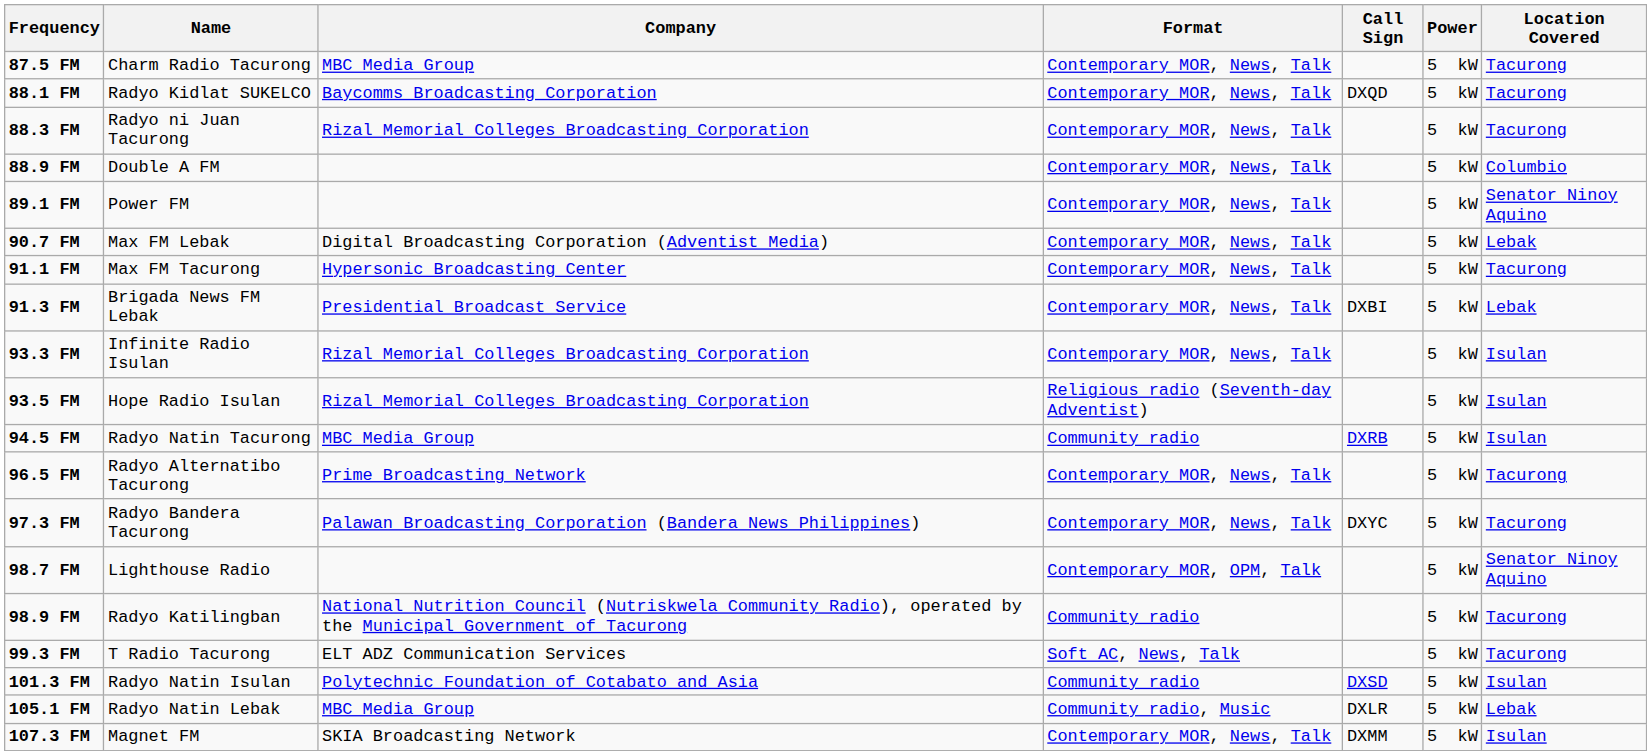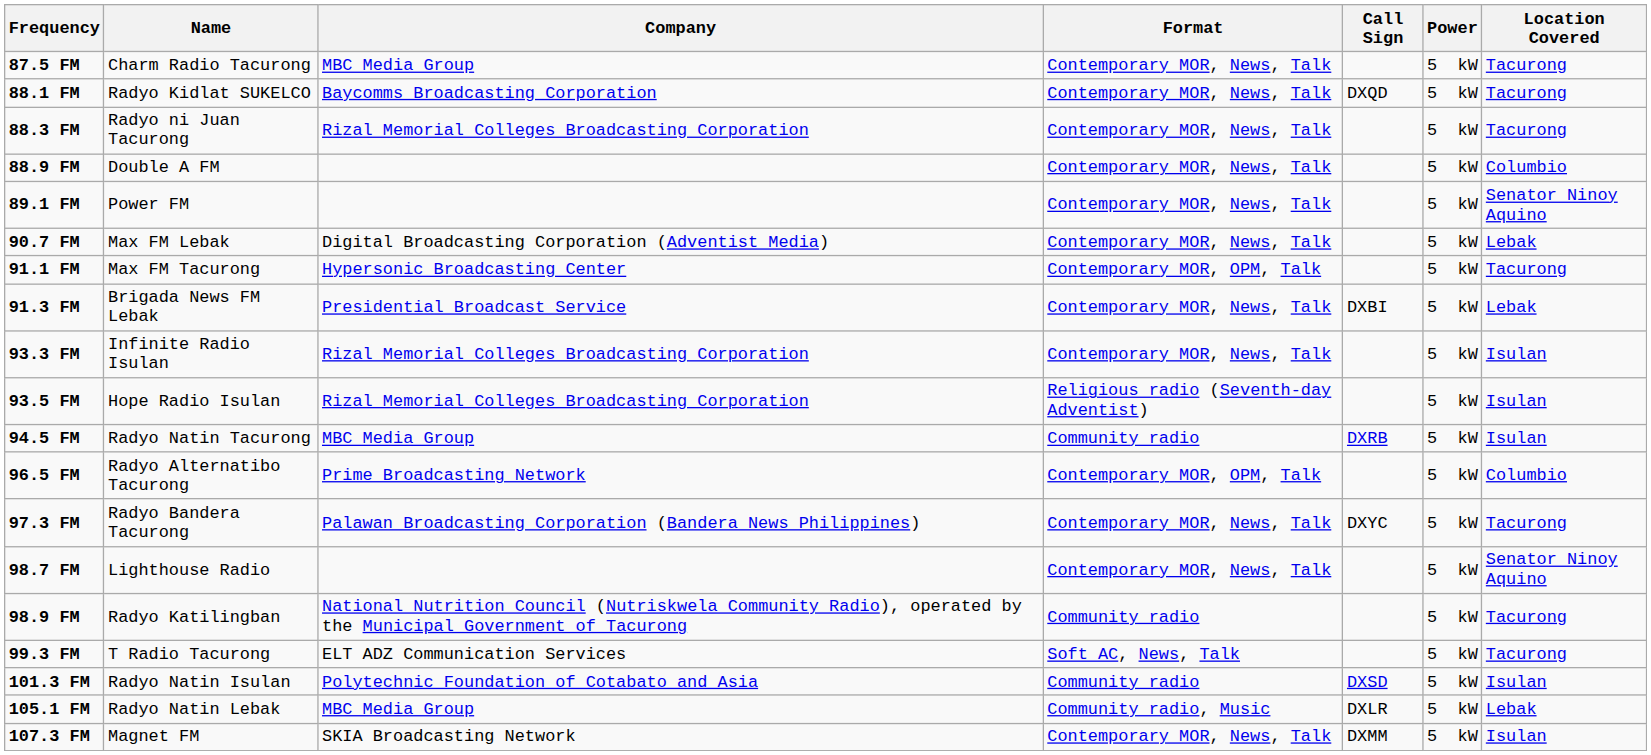 <table class="sortable wikitable" style="width:100%">
 <tr>
 <th>Frequency</th>
 <th>Name</th>
 <th>Company</th>
 <th>Format</th>
 <th>Call Sign</th>
 <th>Power</th>
 <th>Location Covered</th>
 </tr>
 <tr>
 <td><strong>87.5 FM</strong></td>
 <td>Charm Radio Tacurong</td>
 <td><a href='#'>MBC Media Group</a></td>
 <td><a href='#'>Contemporary MOR</a>, <a href='#'>News</a>, <a href='#'>Talk</a></td>
 <td></td>
 <td>5  kW</td>
 <td><a href='#'>Tacurong</a></td>
 </tr>
 <tr>
 <td><strong>88.1 FM</strong></td>
 <td>Radyo Kidlat SUKELCO</td>
 <td><a href='#'>Baycomms Broadcasting Corporation</a></td>
 <td><a href='#'>Contemporary MOR</a>, <a href='#'>News</a>, <a href='#'>Talk</a></td>
 <td>DXQD</td>
 <td>5  kW</td>
 <td><a href='#'>Tacurong</a></td>
 </tr>
 <tr>
 <td><strong>88.3 FM</strong></td>
 <td>Radyo ni Juan Tacurong</td>
 <td><a href='#'>Rizal Memorial Colleges Broadcasting Corporation</a></td>
 <td><a href='#'>Contemporary MOR</a>, <a href='#'>News</a>, <a href='#'>Talk</a></td>
 <td></td>
 <td>5  kW</td>
 <td><a href='#'>Tacurong</a></td>
 </tr>
 <tr>
 <td><strong>88.9 FM</strong></td>
 <td>Double A FM</td>
 <td></td>
 <td><a href='#'>Contemporary MOR</a>, <a href='#'>News</a>, <a href='#'>Talk</a></td>
 <td></td>
 <td>5  kW</td>
 <td><a href='#'>Columbio</a></td>
 </tr>
 <tr>
 <td><strong>89.1 FM</strong></td>
 <td>Power FM</td>
 <td></td>
 <td><a href='#'>Contemporary MOR</a>, <a href='#'>News</a>, <a href='#'>Talk</a></td>
 <td></td>
 <td>5  kW</td>
 <td><a href='#'>Senator Ninoy Aquino</a></td>
 </tr>
 <tr>
 <td><strong>90.7 FM</strong></td>
 <td>Max FM Lebak</td>
 <td>Digital Broadcasting Corporation (<a href='#'>Adventist Media</a>)</td>
 <td><a href='#'>Contemporary MOR</a>, <a href='#'>News</a>, <a href='#'>Talk</a></td>
 <td></td>
 <td>5  kW</td>
 <td><a href='#'>Lebak</a></td>
 </tr>
 <tr>
 <td><strong>91.1 FM</strong></td>
 <td>Max FM Tacurong</td>
 <td><a href='#'>Hypersonic Broadcasting Center</a></td>
-<td><a href='#'>Contemporary MOR</a>, <a href='#'>News</a>, <a href='#'>Talk</a></td>
+<td><a href='#'>Contemporary MOR</a>, <a href='#'>OPM</a>, <a href='#'>Talk</a></td>
 <td></td>
 <td>5  kW</td>
 <td><a href='#'>Tacurong</a></td>
 </tr>
 <tr>
 <td><strong>91.3 FM</strong></td>
 <td>Brigada News FM Lebak</td>
 <td><a href='#'>Presidential Broadcast Service</a></td>
 <td><a href='#'>Contemporary MOR</a>, <a href='#'>News</a>, <a href='#'>Talk</a></td>
 <td>DXBI</td>
 <td>5  kW</td>
 <td><a href='#'>Lebak</a></td>
 </tr>
 <tr>
 <td><strong>93.3 FM</strong></td>
 <td>Infinite Radio Isulan</td>
 <td><a href='#'>Rizal Memorial Colleges Broadcasting Corporation</a></td>
 <td><a href='#'>Contemporary MOR</a>, <a href='#'>News</a>, <a href='#'>Talk</a></td>
 <td></td>
 <td>5  kW</td>
 <td><a href='#'>Isulan</a></td>
 </tr>
 <tr>
 <td><strong>93.5 FM</strong></td>
 <td>Hope Radio Isulan</td>
 <td><a href='#'>Rizal Memorial Colleges Broadcasting Corporation</a></td>
 <td><a href='#'>Religious radio</a> (<a href='#'>Seventh-day Adventist</a>)</td>
 <td></td>
 <td>5  kW</td>
 <td><a href='#'>Isulan</a></td>
 </tr>
 <tr>
 <td><strong>94.5 FM</strong></td>
 <td>Radyo Natin Tacurong</td>
 <td><a href='#'>MBC Media Group</a></td>
 <td><a href='#'>Community radio</a></td>
 <td><a href='#'>DXRB</a></td>
 <td>5  kW</td>
 <td><a href='#'>Isulan</a></td>
 </tr>
 <tr>
 <td><strong>96.5 FM</strong></td>
 <td>Radyo Alternatibo Tacurong</td>
 <td><a href='#'>Prime Broadcasting Network</a></td>
-<td><a href='#'>Contemporary MOR</a>, <a href='#'>News</a>, <a href='#'>Talk</a></td>
+<td><a href='#'>Contemporary MOR</a>, <a href='#'>OPM</a>, <a href='#'>Talk</a></td>
 <td></td>
 <td>5  kW</td>
-<td><a href='#'>Tacurong</a></td>
+<td><a href='#'>Columbio</a></td>
 </tr>
 <tr>
 <td><strong>97.3 FM</strong></td>
 <td>Radyo Bandera Tacurong</td>
 <td><a href='#'>Palawan Broadcasting Corporation</a> (<a href='#'>Bandera News Philippines</a>)</td>
 <td><a href='#'>Contemporary MOR</a>, <a href='#'>News</a>, <a href='#'>Talk</a></td>
 <td>DXYC</td>
 <td>5  kW</td>
 <td><a href='#'>Tacurong</a></td>
 </tr>
 <tr>
 <td><strong>98.7 FM</strong></td>
 <td>Lighthouse Radio</td>
 <td></td>
-<td><a href='#'>Contemporary MOR</a>, <a href='#'>OPM</a>, <a href='#'>Talk</a></td>
+<td><a href='#'>Contemporary MOR</a>, <a href='#'>News</a>, <a href='#'>Talk</a></td>
 <td></td>
 <td>5  kW</td>
 <td><a href='#'>Senator Ninoy Aquino</a></td>
 </tr>
 <tr>
 <td><strong>98.9 FM</strong></td>
 <td>Radyo Katilingban</td>
 <td><a href='#'>National Nutrition Council</a> (<a href='#'>Nutriskwela Community Radio</a>), operated by the <a href='#'>Municipal Government of Tacurong</a></td>
 <td><a href='#'>Community radio</a></td>
 <td></td>
 <td>5  kW</td>
 <td><a href='#'>Tacurong</a></td>
 </tr>
 <tr>
 <td><strong>99.3 FM</strong></td>
 <td>T Radio Tacurong</td>
 <td>ELT ADZ Communication Services</td>
 <td><a href='#'>Soft AC</a>, <a href='#'>News</a>, <a href='#'>Talk</a></td>
 <td></td>
 <td>5  kW</td>
 <td><a href='#'>Tacurong</a></td>
 </tr>
 <tr>
 <td><strong>101.3 FM</strong></td>
 <td>Radyo Natin Isulan</td>
 <td><a href='#'>Polytechnic Foundation of Cotabato and Asia</a></td>
 <td><a href='#'>Community radio</a></td>
 <td><a href='#'>DXSD</a></td>
 <td>5  kW</td>
 <td><a href='#'>Isulan</a></td>
 </tr>
 <tr>
 <td><strong>105.1 FM</strong></td>
 <td>Radyo Natin Lebak</td>
 <td><a href='#'>MBC Media Group</a></td>
 <td><a href='#'>Community radio</a>, <a href='#'>Music</a></td>
 <td>DXLR</td>
 <td>5  kW</td>
 <td><a href='#'>Lebak</a></td>
 </tr>
 <tr>
 <td><strong>107.3 FM</strong></td>
 <td>Magnet FM</td>
 <td>SKIA Broadcasting Network</td>
 <td><a href='#'>Contemporary MOR</a>, <a href='#'>News</a>, <a href='#'>Talk</a></td>
 <td>DXMM</td>
 <td>5  kW</td>
 <td><a href='#'>Isulan</a></td>
 </tr>
 <tr>
 </tr>
 </table>
